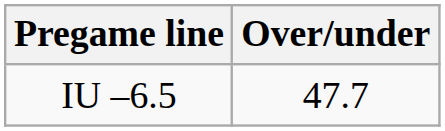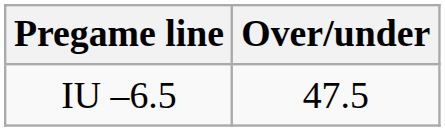 <table class="wikitable">
 <tr align="center">
 <th style=>Pregame line</th>
 <th style=>Over/under</th>
 </tr>
 <tr align="center">
 <td>IU –6.5</td>
-<td>47.7</td>
+<td>47.5</td>
 </tr>
 </table>
